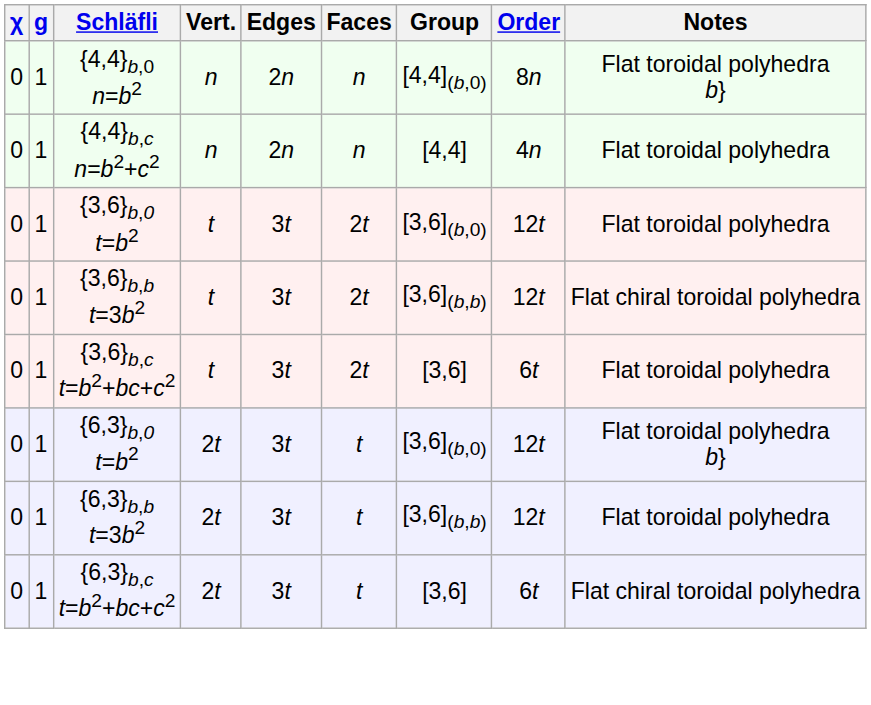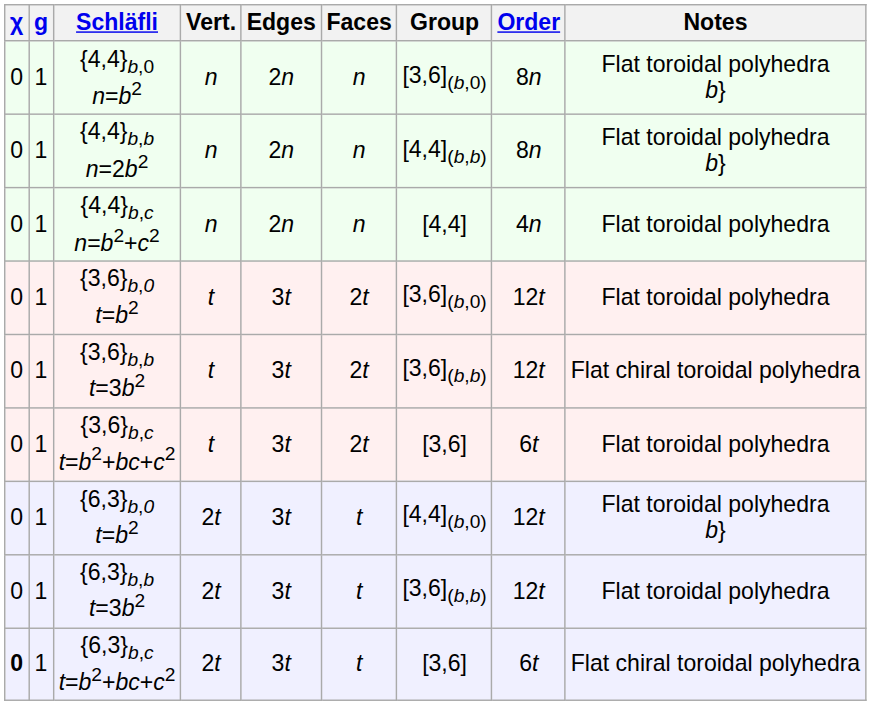 <table class="wikitable sortable">
 <tr>
 <th><a href='#'>χ</a></th>
 <th><a href='#'>g</a></th>
 <th><a href='#'>Schläfli</a></th>
 <th>Vert.</th>
 <th>Edges</th>
 <th>Faces</th>
 <th>Group</th>
 <th><a href='#'>Order</a></th>
 <th>Notes</th>
 </tr>
 <tr style="background:honeyDew; text-align:center;">
 <td>0</td>
 <td>1</td>
 <td>{4,4}<sub><em>b</em>,0</sub><br><em>n</em>=<em>b</em><sup>2</sup></td>
 <td><em>n</em></td>
 <td>2<em>n</em></td>
 <td><em>n</em></td>
-<td>[4,4]<sub>(<em>b</em>,0)</sub></td>
+<td>[3,6]<sub>(<em>b</em>,0)</sub></td>
+<td>8<em>n</em></td>
+<td>Flat toroidal polyhedra<br> <em>b</em>}</td>
+</tr>
+<tr style="background:honeyDew; text-align:center;">
+<td>0</td>
+<td>1</td>
+<td>{4,4}<sub><em>b</em>,<em>b</em></sub><br><em>n</em>=2<em>b</em><sup>2</sup></td>
+<td><em>n</em></td>
+<td>2<em>n</em></td>
+<td><em>n</em></td>
+<td>[4,4]<sub>(<em>b</em>,<em>b</em>)</sub></td>
 <td>8<em>n</em></td>
 <td>Flat toroidal polyhedra<br> <em>b</em>}</td>
 </tr>
 <tr style="background:honeyDew; text-align:center;">
 <td>0</td>
 <td>1</td>
 <td>{4,4}<sub><em>b</em>,<em>c</em></sub><br><em>n</em>=<em>b</em><sup>2</sup>+<em>c</em><sup>2</sup></td>
 <td><em>n</em></td>
 <td>2<em>n</em></td>
 <td><em>n</em></td>
 <td>[4,4]</td>
 <td>4<em>n</em></td>
 <td>Flat toroidal polyhedra</td>
 </tr>
 <tr style="background:#fff0f0; text-align:center;">
 <td>0</td>
 <td>1</td>
 <td>{3,6}<sub><em>b</em>,<em>0</em></sub><br><em>t</em>=<em>b</em><sup>2</sup></td>
 <td><em>t</em></td>
 <td>3<em>t</em></td>
 <td>2<em>t</em></td>
 <td>[3,6]<sub>(<em>b</em>,0)</sub></td>
 <td>12<em>t</em></td>
 <td>Flat toroidal polyhedra</td>
 </tr>
 <tr style="background:#fff0f0; text-align:center;">
 <td>0</td>
 <td>1</td>
 <td>{3,6}<sub><em>b</em>,<em>b</em></sub><br><em>t</em>=3<em>b</em><sup>2</sup></td>
 <td><em>t</em></td>
 <td>3<em>t</em></td>
 <td>2<em>t</em></td>
 <td>[3,6]<sub>(<em>b</em>,<em>b</em>)</sub></td>
 <td>12<em>t</em></td>
 <td>Flat chiral toroidal polyhedra</td>
 </tr>
 <tr style="background:#fff0f0; text-align:center;">
 <td>0</td>
 <td>1</td>
 <td>{3,6}<sub><em>b</em>,<em>c</em></sub><br><em>t</em>=<em>b</em><sup>2</sup>+<em>bc</em>+<em>c</em><sup>2</sup></td>
 <td><em>t</em></td>
 <td>3<em>t</em></td>
 <td>2<em>t</em></td>
 <td>[3,6]</td>
 <td>6<em>t</em></td>
 <td>Flat toroidal polyhedra</td>
 </tr>
 <tr style="background:#f0f0ff; text-align:center;">
 <td>0</td>
 <td>1</td>
 <td>{6,3}<sub><em>b</em>,<em>0</em></sub><br><em>t</em>=<em>b</em><sup>2</sup></td>
 <td>2<em>t</em></td>
 <td>3<em>t</em></td>
 <td><em>t</em></td>
-<td>[3,6]<sub>(<em>b</em>,0)</sub></td>
+<td>[4,4]<sub>(<em>b</em>,0)</sub></td>
 <td>12<em>t</em></td>
 <td>Flat toroidal polyhedra<br> <em>b</em>}</td>
 </tr>
 <tr style="background:#f0f0ff; text-align:center;">
 <td>0</td>
 <td>1</td>
 <td>{6,3}<sub><em>b</em>,<em>b</em></sub><br><em>t</em>=3<em>b</em><sup>2</sup></td>
 <td>2<em>t</em></td>
 <td>3<em>t</em></td>
 <td><em>t</em></td>
 <td>[3,6]<sub>(<em>b</em>,<em>b</em>)</sub></td>
 <td>12<em>t</em></td>
 <td>Flat toroidal polyhedra</td>
 </tr>
 <tr style="background:#f0f0ff; text-align:center;">
-<td>0</td>
+<td><strong>0</strong></td>
 <td>1</td>
 <td>{6,3}<sub><em>b</em>,<em>c</em></sub><br><em>t</em>=<em>b</em><sup>2</sup>+<em>bc</em>+<em>c</em><sup>2</sup></td>
 <td>2<em>t</em></td>
 <td>3<em>t</em></td>
 <td><em>t</em></td>
 <td>[3,6]</td>
 <td>6<em>t</em></td>
 <td>Flat chiral toroidal polyhedra</td>
 </tr>
 </table>
